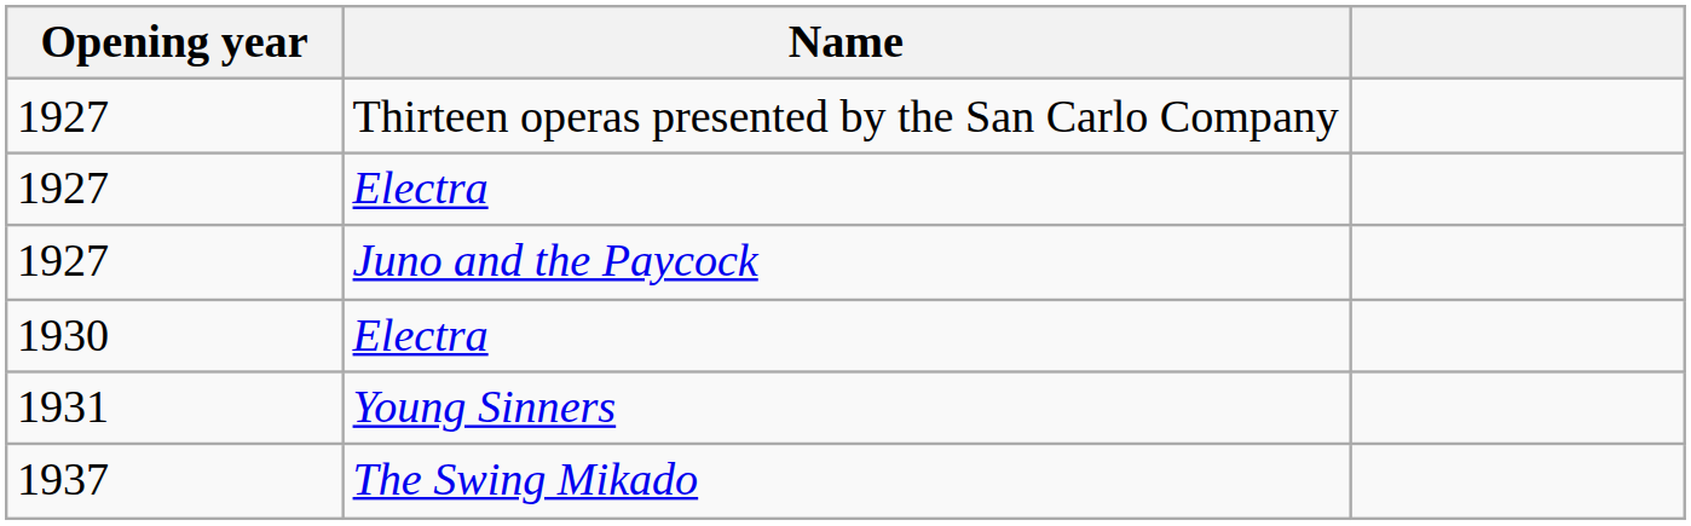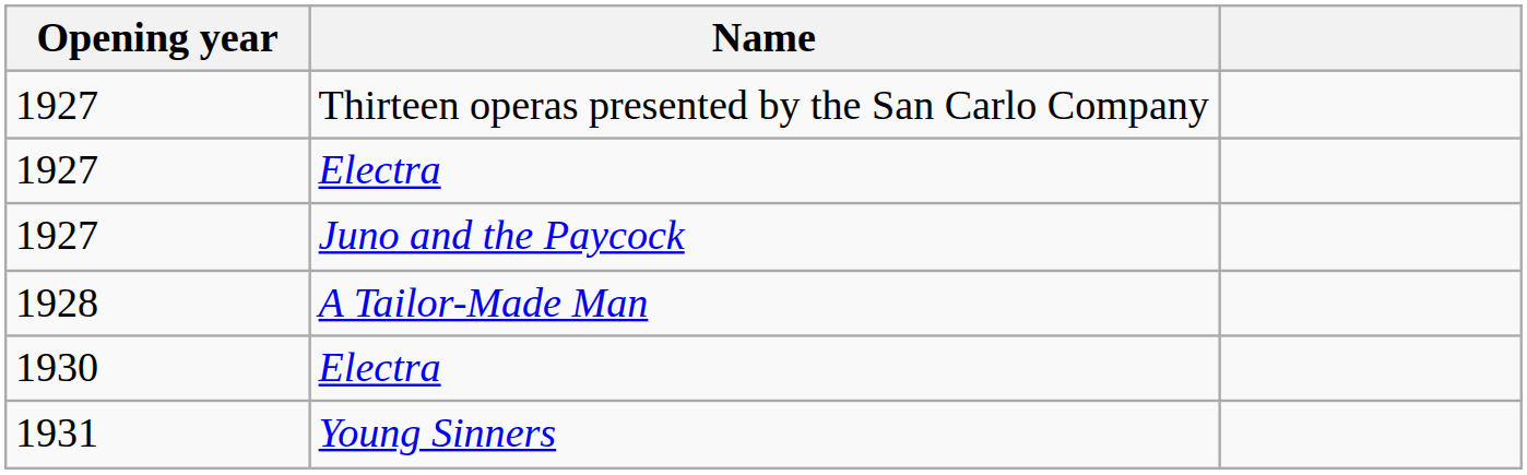 <table class="wikitable sortable collapsible">
 <tr>
 <th width=20% scope="col">Opening year</th>
 <th width=60% scope="col">Name</th>
 <th width=20% scope="col" class="unsortable"></th>
 </tr>
 <tr>
 <td>1927</td>
 <td>Thirteen operas presented by the San Carlo Company</td>
 <td></td>
 </tr>
 <tr>
 <td>1927</td>
 <td><em><a href='#'>Electra</a></em></td>
 <td></td>
 </tr>
 <tr>
 <td>1927</td>
 <td><em><a href='#'>Juno and the Paycock</a></em></td>
 <td></td>
 </tr>
 <tr>
+<td>1928</td>
+<td><em><a href='#'>A Tailor-Made Man</a></em></td>
+<td></td>
+</tr>
+<tr>
 <td>1930</td>
 <td><em><a href='#'>Electra</a></em></td>
 <td></td>
 </tr>
 <tr>
 <td>1931</td>
 <td><em><a href='#'>Young Sinners</a></em></td>
 <td></td>
 </tr>
-<tr>
-<td>1937</td>
-<td><em><a href='#'>The Swing Mikado</a></em></td>
-<td></td>
-</tr>
 </table>
